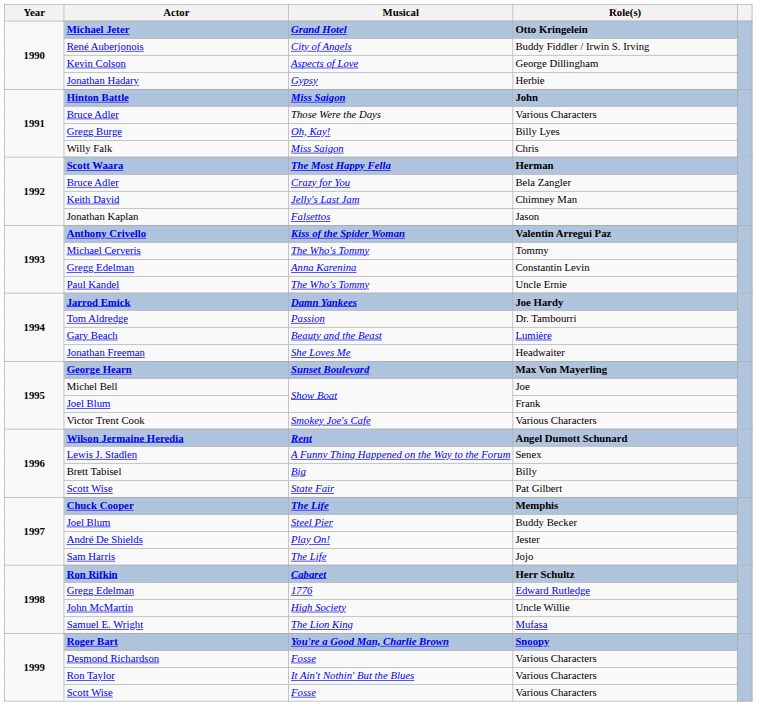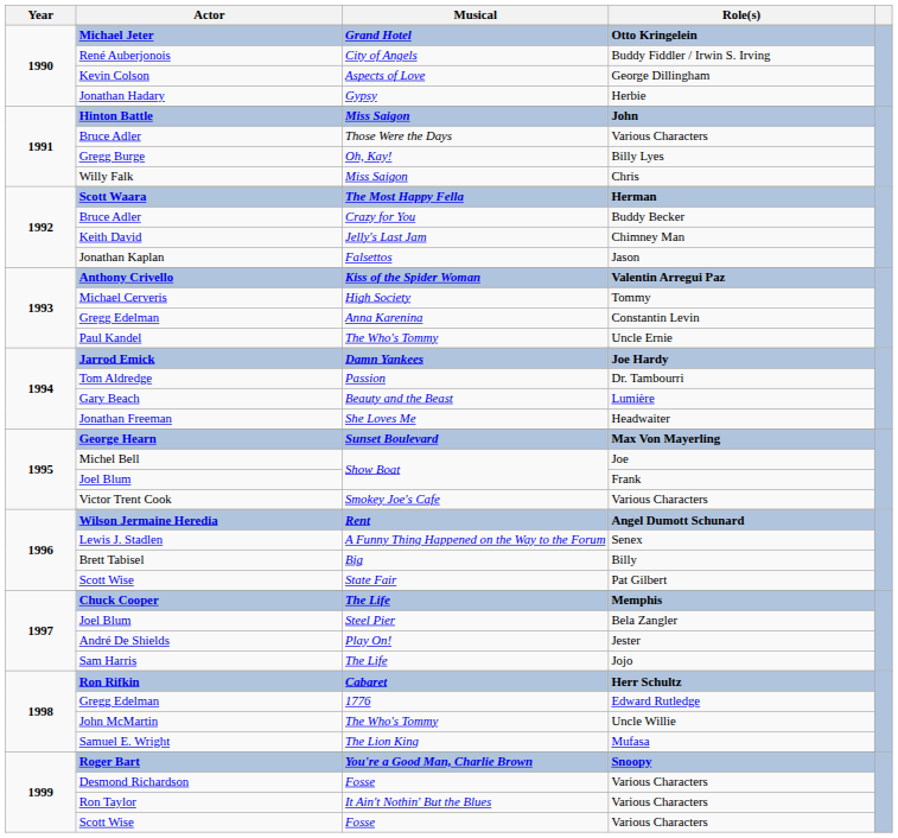 <table class="wikitable sortable">
 <tr>
 <th scope="col" style="width:8%;">Year</th>
 <th scope="col" style="width:30%;">Actor</th>
 <th scope="col" style="width:30%;">Musical</th>
 <th scope="col" style="width:30%;">Role(s)</th>
 <th scope="col" style="width:2%;" class="unsortable"></th>
 </tr>
 <tr>
 <td rowspan="5" align="center"><strong>1990</strong> <br> </td>
 </tr>
 <tr style="background:#B0C4DE">
 <td><strong><a href='#'>Michael Jeter</a></strong></td>
 <td><strong><em><a href='#'>Grand Hotel</a></em></strong></td>
 <td><strong>Otto Kringelein</strong></td>
 <td rowspan="5" align="center"></td>
 </tr>
 <tr>
 <td><a href='#'>René Auberjonois</a></td>
 <td><em><a href='#'>City of Angels</a></em></td>
 <td>Buddy Fiddler / Irwin S. Irving</td>
 </tr>
 <tr>
 <td><a href='#'>Kevin Colson</a></td>
 <td><em><a href='#'>Aspects of Love</a></em></td>
 <td>George Dillingham</td>
 </tr>
 <tr>
 <td><a href='#'>Jonathan Hadary</a></td>
 <td><em><a href='#'>Gypsy</a></em></td>
 <td>Herbie</td>
 </tr>
 <tr>
 <td rowspan="5" align="center"><strong>1991</strong> <br> </td>
 </tr>
 <tr style="background:#B0C4DE">
 <td><strong><a href='#'>Hinton Battle</a></strong></td>
 <td><strong><em><a href='#'>Miss Saigon</a></em></strong></td>
 <td><strong>John</strong></td>
 <td rowspan="5" align="center"></td>
 </tr>
 <tr>
 <td><a href='#'>Bruce Adler</a></td>
 <td><em>Those Were the Days</em></td>
 <td>Various Characters</td>
 </tr>
 <tr>
 <td><a href='#'>Gregg Burge</a></td>
 <td><em><a href='#'>Oh, Kay!</a></em></td>
 <td>Billy Lyes</td>
 </tr>
 <tr>
 <td>Willy Falk</td>
 <td><em><a href='#'>Miss Saigon</a></em></td>
 <td>Chris</td>
 </tr>
 <tr>
 <td rowspan="5" align="center"><strong>1992</strong> <br> </td>
 </tr>
 <tr style="background:#B0C4DE">
 <td><strong><a href='#'>Scott Waara</a></strong></td>
 <td><strong><em><a href='#'>The Most Happy Fella</a></em></strong></td>
 <td><strong>Herman</strong></td>
 <td rowspan="5" align="center"></td>
 </tr>
 <tr>
 <td><a href='#'>Bruce Adler</a></td>
 <td><em><a href='#'>Crazy for You</a></em></td>
-<td>Bela Zangler</td>
+<td>Buddy Becker</td>
 </tr>
 <tr>
 <td><a href='#'>Keith David</a></td>
 <td><em><a href='#'>Jelly's Last Jam</a></em></td>
 <td>Chimney Man</td>
 </tr>
 <tr>
 <td>Jonathan Kaplan</td>
 <td><em><a href='#'>Falsettos</a></em></td>
 <td>Jason</td>
 </tr>
 <tr>
 <td rowspan="5" align="center"><strong>1993</strong> <br> </td>
 </tr>
 <tr style="background:#B0C4DE">
 <td><strong><a href='#'>Anthony Crivello</a></strong></td>
 <td><strong><em><a href='#'>Kiss of the Spider Woman</a></em></strong></td>
 <td><strong>Valentin Arregui Paz</strong></td>
 <td rowspan="5" align="center"></td>
 </tr>
 <tr>
 <td><a href='#'>Michael Cerveris</a></td>
-<td><em><a href='#'>The Who's Tommy</a></em></td>
+<td><em><a href='#'>High Society</a></em></td>
 <td>Tommy</td>
 </tr>
 <tr>
 <td><a href='#'>Gregg Edelman</a></td>
 <td><em><a href='#'>Anna Karenina</a></em></td>
 <td>Constantin Levin</td>
 </tr>
 <tr>
 <td><a href='#'>Paul Kandel</a></td>
 <td><em><a href='#'>The Who's Tommy</a></em></td>
 <td>Uncle Ernie</td>
 </tr>
 <tr>
 <td rowspan="5" align="center"><strong>1994</strong> <br> </td>
 </tr>
 <tr style="background:#B0C4DE">
 <td><strong><a href='#'>Jarrod Emick</a></strong></td>
 <td><strong><em><a href='#'>Damn Yankees</a></em></strong></td>
 <td><strong>Joe Hardy</strong></td>
 <td rowspan="5" align="center"></td>
 </tr>
 <tr>
 <td><a href='#'>Tom Aldredge</a></td>
 <td><em><a href='#'>Passion</a></em></td>
 <td>Dr. Tambourri</td>
 </tr>
 <tr>
 <td><a href='#'>Gary Beach</a></td>
 <td><em><a href='#'>Beauty and the Beast</a></em></td>
 <td><a href='#'>Lumière</a></td>
 </tr>
 <tr>
 <td><a href='#'>Jonathan Freeman</a></td>
 <td><em><a href='#'>She Loves Me</a></em></td>
 <td>Headwaiter</td>
 </tr>
 <tr>
 <td rowspan="5" align="center"><strong>1995</strong> <br> </td>
 </tr>
 <tr style="background:#B0C4DE">
 <td><strong><a href='#'>George Hearn</a></strong></td>
 <td><strong><em><a href='#'>Sunset Boulevard</a></em></strong></td>
 <td><strong>Max Von Mayerling</strong></td>
 <td rowspan="5" align="center"></td>
 </tr>
 <tr>
 <td>Michel Bell</td>
 <td rowspan="2"><em><a href='#'>Show Boat</a></em></td>
 <td>Joe</td>
 </tr>
 <tr>
 <td><a href='#'>Joel Blum</a></td>
 <td>Frank</td>
 </tr>
 <tr>
 <td>Victor Trent Cook</td>
 <td><em><a href='#'>Smokey Joe's Cafe</a></em></td>
 <td>Various Characters</td>
 </tr>
 <tr>
 <td rowspan="5" align="center"><strong>1996</strong> <br> </td>
 </tr>
 <tr style="background:#B0C4DE">
 <td><strong><a href='#'>Wilson Jermaine Heredia</a></strong></td>
 <td><strong><em><a href='#'>Rent</a></em></strong></td>
 <td><strong>Angel Dumott Schunard</strong></td>
 <td rowspan="5" align="center"></td>
 </tr>
 <tr>
 <td><a href='#'>Lewis J. Stadlen</a></td>
 <td><em><a href='#'>A Funny Thing Happened on the Way to the Forum</a></em></td>
 <td>Senex</td>
 </tr>
 <tr>
 <td>Brett Tabisel</td>
 <td><em><a href='#'>Big</a></em></td>
 <td>Billy</td>
 </tr>
 <tr>
 <td><a href='#'>Scott Wise</a></td>
 <td><em><a href='#'>State Fair</a></em></td>
 <td>Pat Gilbert</td>
 </tr>
 <tr>
 <td rowspan="5" align="center"><strong>1997</strong> <br> </td>
 </tr>
 <tr style="background:#B0C4DE">
 <td><strong><a href='#'>Chuck Cooper</a></strong></td>
 <td><strong><em><a href='#'>The Life</a></em></strong></td>
 <td><strong>Memphis</strong></td>
 <td rowspan="5" align="center"></td>
 </tr>
 <tr>
 <td><a href='#'>Joel Blum</a></td>
 <td><em><a href='#'>Steel Pier</a></em></td>
-<td>Buddy Becker</td>
+<td>Bela Zangler</td>
 </tr>
 <tr>
 <td><a href='#'>André De Shields</a></td>
 <td><em><a href='#'>Play On!</a></em></td>
 <td>Jester</td>
 </tr>
 <tr>
 <td><a href='#'>Sam Harris</a></td>
 <td><em><a href='#'>The Life</a></em></td>
 <td>Jojo</td>
 </tr>
 <tr>
 <td rowspan="5" align="center"><strong>1998</strong> <br> </td>
 </tr>
 <tr style="background:#B0C4DE">
 <td><strong><a href='#'>Ron Rifkin</a></strong></td>
 <td><strong><em><a href='#'>Cabaret</a></em></strong></td>
 <td><strong>Herr Schultz</strong></td>
 <td rowspan="5" align="center"></td>
 </tr>
 <tr>
 <td><a href='#'>Gregg Edelman</a></td>
 <td><em><a href='#'>1776</a></em></td>
 <td><a href='#'>Edward Rutledge</a></td>
 </tr>
 <tr>
 <td><a href='#'>John McMartin</a></td>
-<td><em><a href='#'>High Society</a></em></td>
+<td><em><a href='#'>The Who's Tommy</a></em></td>
 <td>Uncle Willie</td>
 </tr>
 <tr>
 <td><a href='#'>Samuel E. Wright</a></td>
 <td><em><a href='#'>The Lion King</a></em></td>
 <td><a href='#'>Mufasa</a></td>
 </tr>
 <tr>
 <td rowspan="5" align="center"><strong>1999</strong> <br> </td>
 </tr>
 <tr style="background:#B0C4DE">
 <td><strong><a href='#'>Roger Bart</a></strong></td>
 <td><strong><em><a href='#'>You're a Good Man, Charlie Brown</a></em></strong></td>
 <td><strong><a href='#'>Snoopy</a></strong></td>
 <td rowspan="5" align="center"></td>
 </tr>
 <tr>
 <td><a href='#'>Desmond Richardson</a></td>
 <td><em><a href='#'>Fosse</a></em></td>
 <td>Various Characters</td>
 </tr>
 <tr>
 <td><a href='#'>Ron Taylor</a></td>
 <td><em><a href='#'>It Ain't Nothin' But the Blues</a></em></td>
 <td>Various Characters</td>
 </tr>
 <tr>
 <td><a href='#'>Scott Wise</a></td>
 <td><em><a href='#'>Fosse</a></em></td>
 <td>Various Characters</td>
 </tr>
 </table>
